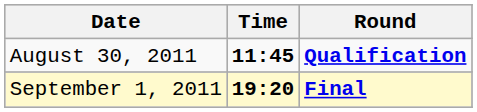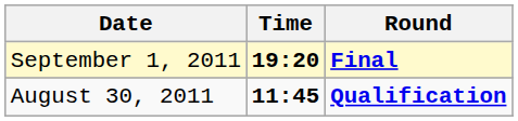 <table class="wikitable">
 <tr>
 <th>Date</th>
 <th>Time</th>
 <th>Round</th>
 </tr>
+<tr style=background:lemonchiffon>
+<td>September 1, 2011</td>
+<td><strong>19:20</strong></td>
+<td><strong><a href='#'>Final</a></strong></td>
+</tr>
 <tr>
 <td>August 30, 2011</td>
 <td><strong>11:45</strong></td>
 <td><strong><a href='#'>Qualification</a></strong></td>
 </tr>
-<tr style=background:lemonchiffon>
-<td>September 1, 2011</td>
-<td><strong>19:20</strong></td>
-<td><strong><a href='#'>Final</a></strong></td>
-</tr>
 </table>
